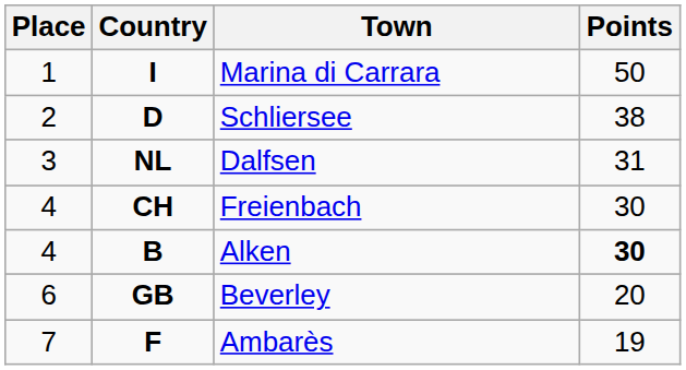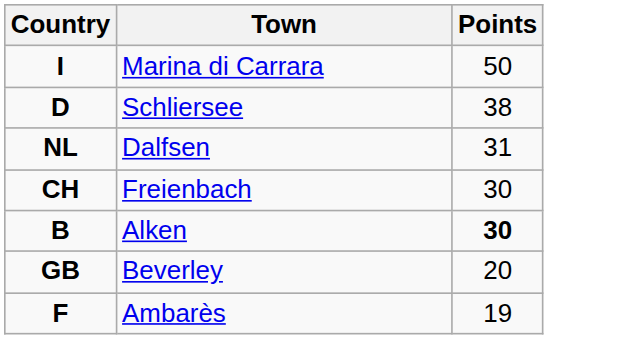 <table class="wikitable">
 <tr>
-<th width="25">Place</th>
 <th width="25">Country</th>
 <th width="200">Town</th>
 <th width="25">Points</th>
 </tr>
 <tr>
-<td align="center">1</td>
 <td align="center"><strong>I</strong></td>
 <td align="left"><a href='#'>Marina di Carrara</a></td>
 <td align="center">50</td>
 </tr>
 <tr>
-<td align="center">2</td>
 <td align="center"><strong>D</strong></td>
 <td align="left"><a href='#'>Schliersee</a></td>
 <td align="center">38</td>
 </tr>
 <tr>
-<td align="center">3</td>
 <td align="center"><strong>NL</strong></td>
 <td align="left"><a href='#'>Dalfsen</a></td>
 <td align="center">31</td>
 </tr>
 <tr>
-<td align="center">4</td>
 <td align="center"><strong>CH</strong></td>
 <td align="left"><a href='#'>Freienbach</a></td>
 <td align="center">30</td>
 </tr>
 <tr>
-<td align="center">4</td>
 <td align="center"><strong>B</strong></td>
 <td align="left"><a href='#'>Alken</a></td>
 <td align="center"><strong>30</strong></td>
 </tr>
 <tr>
-<td align="center">6</td>
 <td align="center"><strong>GB</strong></td>
 <td align="left"><a href='#'>Beverley</a></td>
 <td align="center">20</td>
 </tr>
 <tr>
-<td align="center">7</td>
 <td align="center"><strong>F</strong></td>
 <td align="left"><a href='#'>Ambarès</a></td>
 <td align="center">19</td>
 </tr>
 </table>
